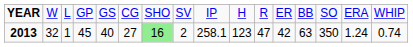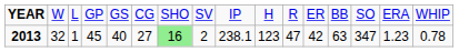 <table class="wikitable" style="text-align:center;">
 <tr>
 <td><strong>YEAR</strong></td>
 <td><a href='#'>W</a></td>
 <td><a href='#'>L</a></td>
 <td><a href='#'>GP</a></td>
 <td><a href='#'>GS</a></td>
 <td><a href='#'>CG</a></td>
 <td><a href='#'>SHO</a></td>
 <td><a href='#'>SV</a></td>
 <td><a href='#'>IP</a></td>
 <td><a href='#'>H</a></td>
 <td><a href='#'>R</a></td>
 <td><a href='#'>ER</a></td>
 <td><a href='#'>BB</a></td>
 <td><a href='#'>SO</a></td>
 <td><a href='#'>ERA</a></td>
 <td><a href='#'>WHIP</a></td>
 </tr>
 <tr>
 <td><strong>2013</strong></td>
 <td>32</td>
 <td>1</td>
 <td>45</td>
 <td>40</td>
 <td>27</td>
 <td style="background: lightgreen;">16</td>
 <td>2</td>
-<td>258.1</td>
+<td>238.1</td>
 <td>123</td>
 <td>47</td>
 <td>42</td>
 <td>63</td>
-<td>350</td>
-<td>1.24</td>
-<td>0.74</td>
+<td>347</td>
+<td>1.23</td>
+<td>0.78</td>
 </tr>
 </table>
